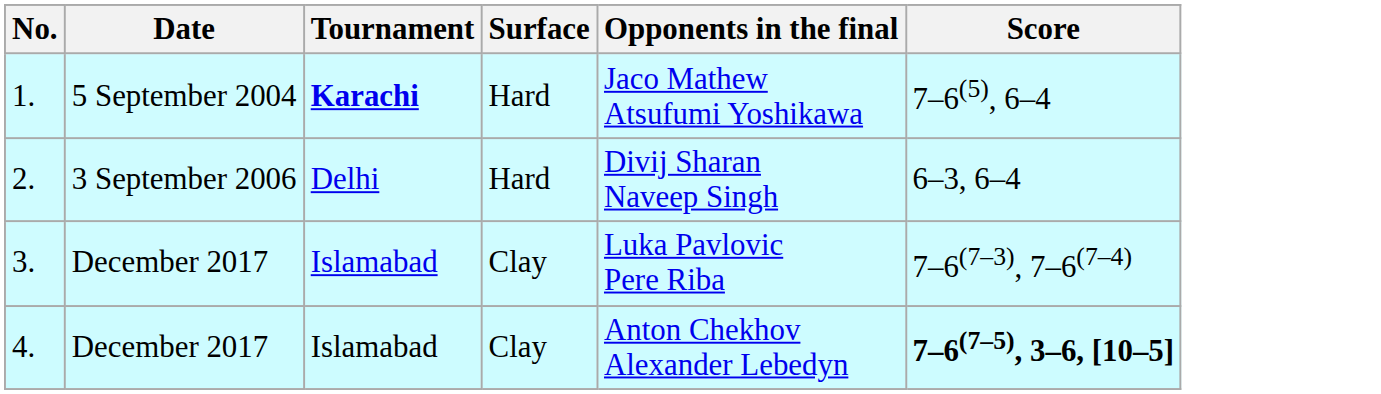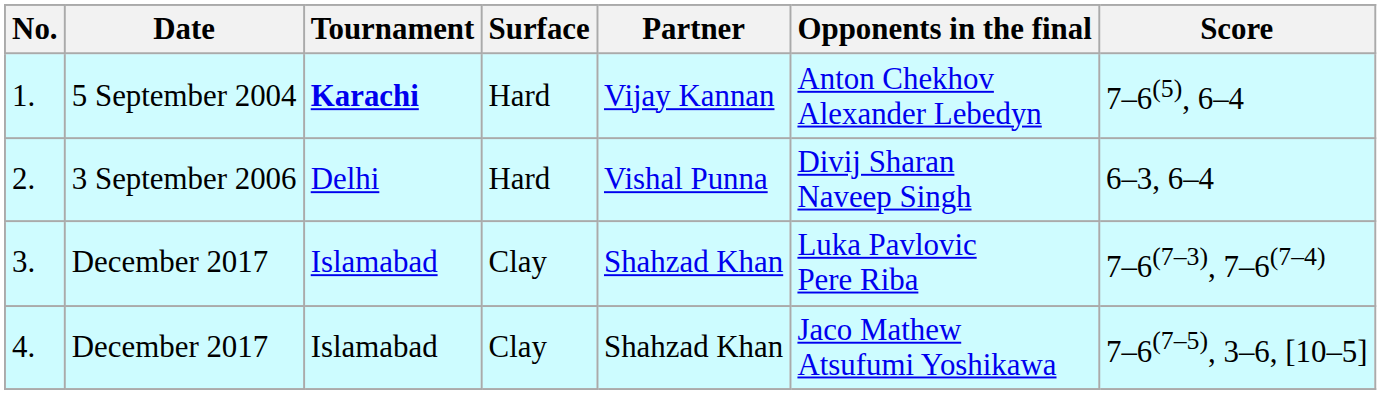 <table class="wikitable">
 <tr>
 <th>No.</th>
 <th>Date</th>
 <th>Tournament</th>
 <th>Surface</th>
+<th>Partner</th>
 <th>Opponents in the final</th>
 <th>Score</th>
 </tr>
 <tr bgcolor="CFFCFF">
 <td>1.</td>
 <td>5 September 2004</td>
 <td><strong> <a href='#'>Karachi</a></strong></td>
 <td>Hard</td>
-<td> <a href='#'>Jaco Mathew</a><br> <a href='#'>Atsufumi Yoshikawa</a></td>
+<td> <a href='#'>Vijay Kannan</a></td>
+<td> <a href='#'>Anton Chekhov</a><br>  <a href='#'>Alexander Lebedyn</a></td>
 <td>7–6<sup>(5)</sup>, 6–4</td>
 </tr>
 <tr bgcolor="CFFCFF">
 <td>2.</td>
 <td>3 September 2006</td>
 <td> <a href='#'>Delhi</a></td>
 <td>Hard</td>
+<td> <a href='#'>Vishal Punna</a></td>
 <td> <a href='#'>Divij Sharan</a><br> <a href='#'>Naveep Singh</a></td>
 <td>6–3, 6–4</td>
 </tr>
 <tr bgcolor="CFFCFF">
 <td>3.</td>
 <td>December 2017</td>
 <td> <a href='#'>Islamabad</a></td>
 <td>Clay</td>
+<td> <a href='#'>Shahzad Khan</a></td>
 <td> <a href='#'>Luka Pavlovic</a><br>  <a href='#'>Pere Riba</a></td>
 <td>7–6<sup>(7–3)</sup>, 7–6<sup>(7–4)</sup></td>
 </tr>
 <tr bgcolor="CDFCFF">
 <td>4.</td>
 <td>December 2017</td>
 <td> Islamabad</td>
 <td>Clay</td>
-<td> <a href='#'>Anton Chekhov</a><br>  <a href='#'>Alexander Lebedyn</a></td>
-<td><strong>7–6<sup>(7–5)</sup>, 3–6, [10–5]</strong></td>
+<td> Shahzad Khan</td>
+<td> <a href='#'>Jaco Mathew</a><br> <a href='#'>Atsufumi Yoshikawa</a></td>
+<td>7–6<sup>(7–5)</sup>, 3–6, [10–5]</td>
 </tr>
 </table>
